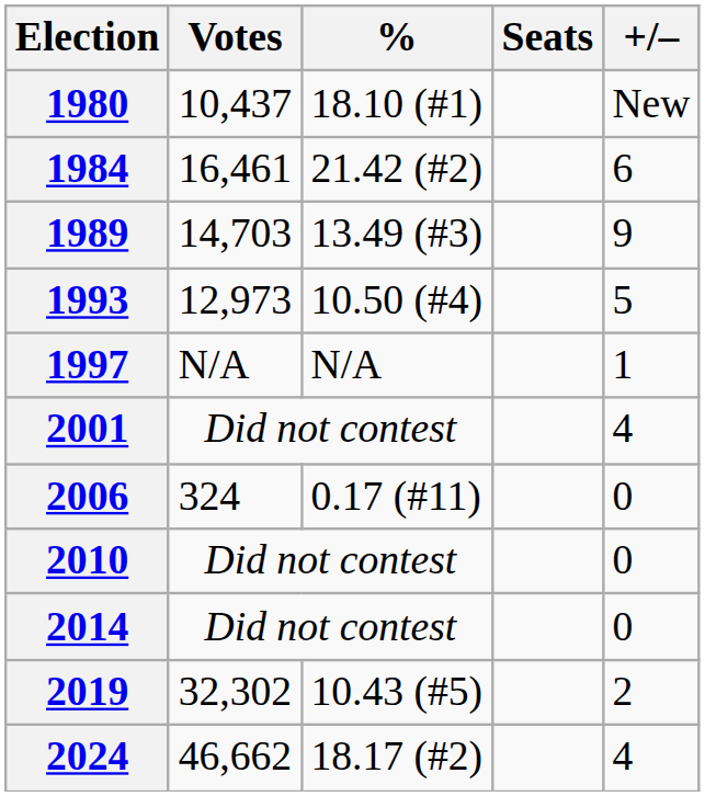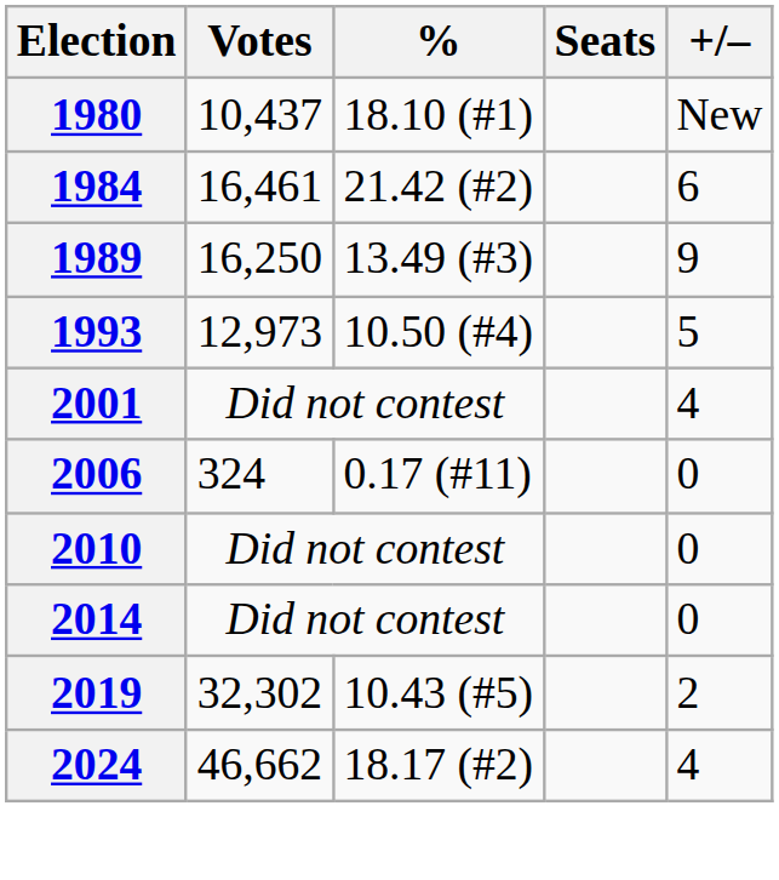 <table class="wikitable">
 <tr>
 <th>Election</th>
 <th>Votes</th>
 <th>%</th>
 <th>Seats</th>
 <th>+/–</th>
 </tr>
 <tr>
 <th><a href='#'>1980</a></th>
 <td>10,437</td>
 <td>18.10 (#1)</td>
 <td></td>
 <td>New</td>
 </tr>
 <tr>
 <th><a href='#'>1984</a></th>
 <td>16,461</td>
 <td>21.42 (#2)</td>
 <td></td>
 <td> 6</td>
 </tr>
 <tr>
 <th><a href='#'>1989</a></th>
-<td>14,703</td>
+<td>16,250</td>
 <td>13.49 (#3)</td>
 <td></td>
 <td> 9</td>
 </tr>
 <tr>
 <th><a href='#'>1993</a></th>
 <td>12,973</td>
 <td>10.50 (#4)</td>
 <td></td>
 <td> 5</td>
-</tr>
-<tr>
-<th><a href='#'>1997</a></th>
-<td>N/A</td>
-<td>N/A</td>
-<td></td>
-<td> 1</td>
 </tr>
 <tr>
 <th><a href='#'>2001</a></th>
 <td colspan="2" align=center><em>Did not contest</em></td>
 <td></td>
 <td> 4</td>
 </tr>
 <tr>
 <th><a href='#'>2006</a></th>
 <td>324</td>
 <td>0.17 (#11)</td>
 <td></td>
 <td> 0</td>
 </tr>
 <tr>
 <th><a href='#'>2010</a></th>
 <td colspan="2" align=center><em>Did not contest</em></td>
 <td></td>
 <td> 0</td>
 </tr>
 <tr>
 <th><a href='#'>2014</a></th>
 <td colspan="2" align=center><em>Did not contest</em></td>
 <td></td>
 <td> 0</td>
 </tr>
 <tr>
 <th><a href='#'>2019</a></th>
 <td>32,302</td>
 <td>10.43 (#5)</td>
 <td></td>
 <td> 2</td>
 </tr>
 <tr>
 <th><a href='#'>2024</a></th>
 <td>46,662</td>
 <td>18.17 (#2)</td>
 <td></td>
 <td> 4</td>
 </tr>
 </table>
